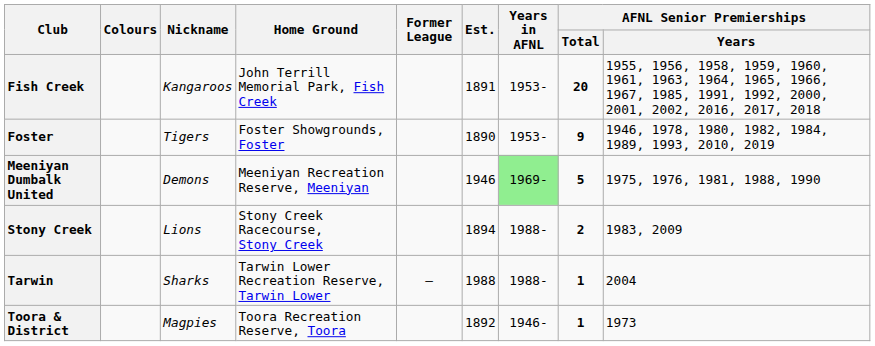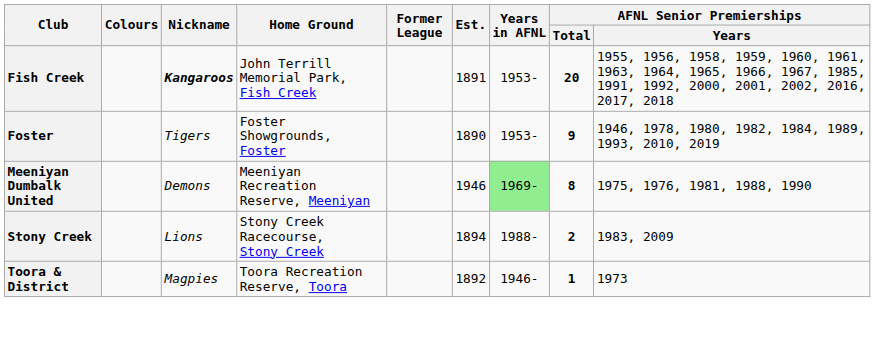 <table class="wikitable sortable" style="text-align:center; width:100%">
 <tr>
 <th rowspan=2>Club</th>
 <th rowspan=2 class=unsortable>Colours</th>
 <th rowspan=2>Nickname</th>
 <th rowspan=2>Home Ground</th>
 <th rowspan="2">Former League</th>
 <th rowspan="2">Est.</th>
 <th rowspan="2">Years in AFNL</th>
 <th colspan=2>AFNL Senior Premierships</th>
 </tr>
 <tr>
 <th data-sort-type=number>Total</th>
 <th>Years</th>
 </tr>
 <tr>
 <th style="text-align:left">Fish Creek</th>
 <td></td>
-<td align="left"><em>Kangaroos</em></td>
+<td align="left"><strong><em>Kangaroos</em></strong></td>
 <td align="left"><span>John Terrill Memorial Park, <a href='#'>Fish Creek</a> </span></td>
 <td></td>
 <td>1891</td>
 <td>1953-</td>
 <td><strong>20</strong></td>
 <td align="left"><span> 1955, 1956, 1958, 1959, 1960, 1961, 1963, 1964, 1965, 1966, 1967, 1985, 1991, 1992, 2000, 2001, 2002, 2016, 2017, 2018</span></td>
 </tr>
 <tr>
 <th style="text-align:left">Foster</th>
 <td></td>
 <td align="left"><em>Tigers</em></td>
 <td align="left"><span>Foster Showgrounds, <a href='#'>Foster</a></span></td>
 <td></td>
 <td>1890</td>
 <td>1953-</td>
 <td><strong>9</strong></td>
 <td align="left"><span> 1946, 1978, 1980, 1982, 1984, 1989, 1993, 2010, 2019</span></td>
 </tr>
 <tr>
 <th style="text-align:left">Meeniyan Dumbalk United</th>
 <td></td>
 <td align="left"><em>Demons</em></td>
 <td align="left"><span>Meeniyan Recreation Reserve, <a href='#'>Meeniyan</a> </span></td>
 <td></td>
 <td>1946</td>
 <td style="background: lightgreen;">1969-</td>
-<td><strong>5</strong></td>
+<td><strong>8</strong></td>
 <td align="left"><span> 1975, 1976, 1981, 1988, 1990</span></td>
 </tr>
 <tr>
 <th style="text-align:left">Stony Creek</th>
 <td></td>
 <td align="left"><em>Lions</em></td>
 <td align="left"><span>Stony Creek Racecourse,<br><a href='#'>Stony Creek</a> </span></td>
 <td></td>
 <td>1894</td>
 <td>1988-</td>
 <td><strong>2</strong></td>
 <td align="left"><span> 1983, 2009 </span></td>
 </tr>
 <tr>
-<th style="text-align:left">Tarwin</th>
-<td></td>
-<td align="left"><em>Sharks</em></td>
-<td align="left"><span>Tarwin Lower Recreation Reserve, <a href='#'>Tarwin Lower</a> </span></td>
-<td>–</td>
-<td>1988</td>
-<td>1988-</td>
-<td><strong>1</strong></td>
-<td align="left"><span> 2004 </span></td>
-</tr>
-<tr>
 <th style="text-align:left">Toora & District</th>
 <td></td>
 <td align="left"><em>Magpies</em></td>
 <td align="left"><span>Toora Recreation Reserve, <a href='#'>Toora</a> </span></td>
 <td></td>
 <td>1892</td>
 <td>1946-</td>
 <td><strong>1</strong></td>
 <td align="left"><span>1973 </span></td>
 </tr>
 </table>
